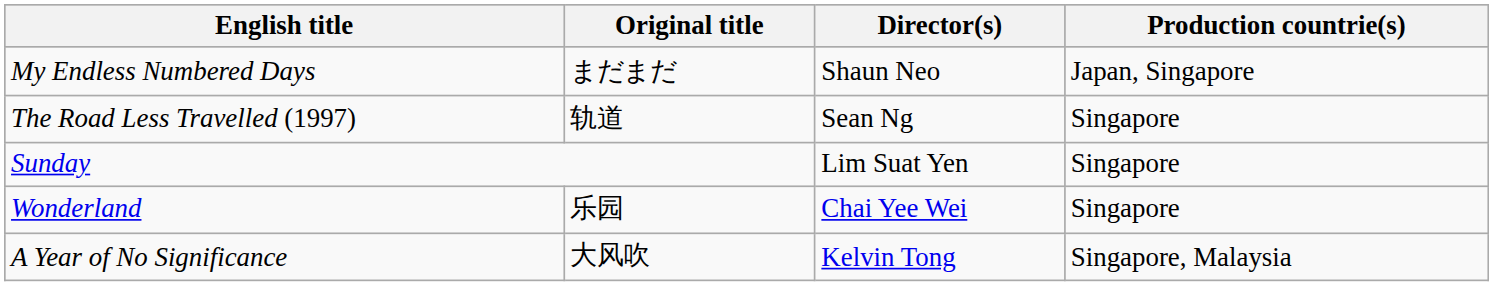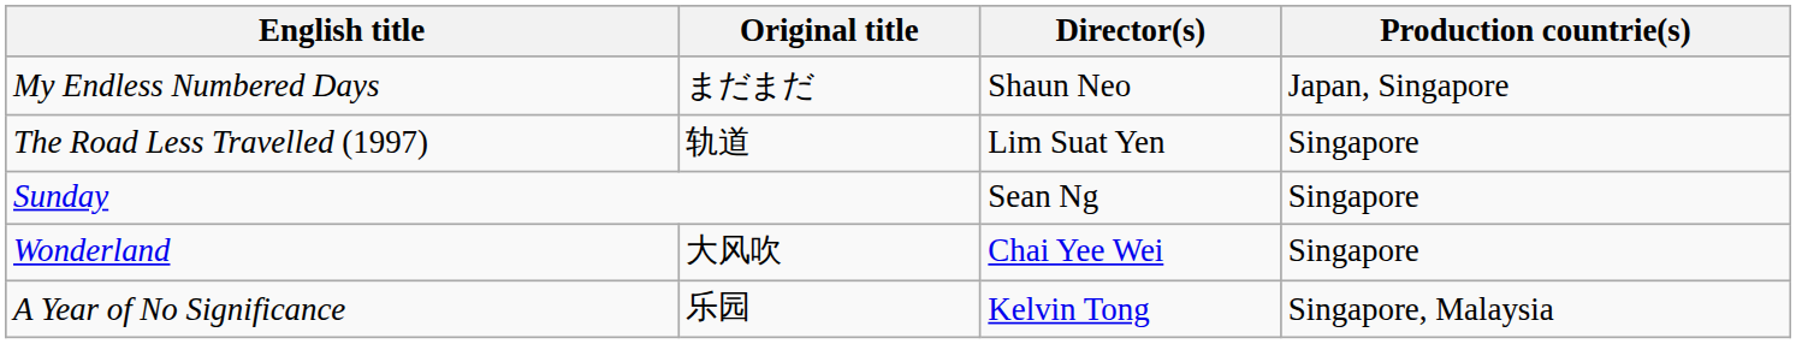 <table class="sortable wikitable" style="width:100%; margin-bottom:4px">
 <tr>
 <th scope="col">English title</th>
 <th scope="col">Original title</th>
 <th scope="col">Director(s)</th>
 <th scope="col">Production countrie(s)</th>
 </tr>
 <tr>
 <td><em>My Endless Numbered Days</em></td>
 <td>まだまだ</td>
 <td>Shaun Neo</td>
 <td>Japan, Singapore</td>
 </tr>
 <tr>
 <td><em>The Road Less Travelled</em> (1997)</td>
 <td>轨道</td>
+<td>Lim Suat Yen</td>
+<td>Singapore</td>
+</tr>
+<tr>
+<td colspan="2"><em><a href='#'>Sunday</a></em></td>
 <td>Sean Ng</td>
 <td>Singapore</td>
 </tr>
 <tr>
-<td colspan="2"><em><a href='#'>Sunday</a></em></td>
-<td>Lim Suat Yen</td>
-<td>Singapore</td>
-</tr>
-<tr>
 <td><em><a href='#'>Wonderland</a></em></td>
-<td>乐园</td>
+<td>大风吹</td>
 <td><a href='#'>Chai Yee Wei</a></td>
 <td>Singapore</td>
 </tr>
 <tr>
 <td><em>A Year of No Significance</em></td>
-<td>大风吹</td>
+<td>乐园</td>
 <td><a href='#'>Kelvin Tong</a></td>
 <td>Singapore, Malaysia</td>
 </tr>
 </table>
